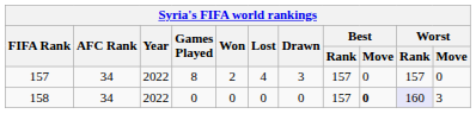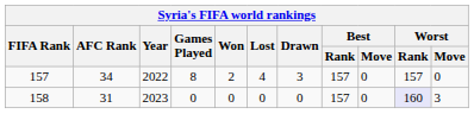 <table class="wikitable sortable" style="text-align:center;">
 <tr>
 <th colspan="11"><a href='#'>Syria's FIFA world rankings</a></th>
 </tr>
 <tr>
 <th rowspan=2>FIFA Rank</th>
 <th rowspan=2>AFC Rank</th>
 <th rowspan=2>Year</th>
 <th rowspan=2>Games<br>Played</th>
 <th rowspan=2>Won</th>
 <th rowspan=2>Lost</th>
 <th rowspan=2>Drawn</th>
 <th colspan=2>Best</th>
 <th colspan=2>Worst</th>
 </tr>
 <tr>
 <th>Rank</th>
 <th>Move</th>
 <th>Rank</th>
 <th>Move</th>
 </tr>
 <tr>
 <td>157</td>
 <td>34</td>
 <td>2022</td>
 <td>8</td>
 <td>2</td>
 <td>4</td>
 <td>3</td>
 <td>157</td>
 <td align=left> 0</td>
 <td>157</td>
 <td align=left> 0</td>
 </tr>
 <tr>
 <td>158</td>
-<td>34</td>
-<td>2022</td>
+<td>31</td>
+<td>2023</td>
 <td>0</td>
 <td>0</td>
 <td>0</td>
 <td>0</td>
 <td>157</td>
-<td align=left><strong> 0</strong></td>
+<td align=left> 0</td>
 <td style="background: lavender;">160</td>
 <td align=left> 3</td>
 </tr>
 </table>
